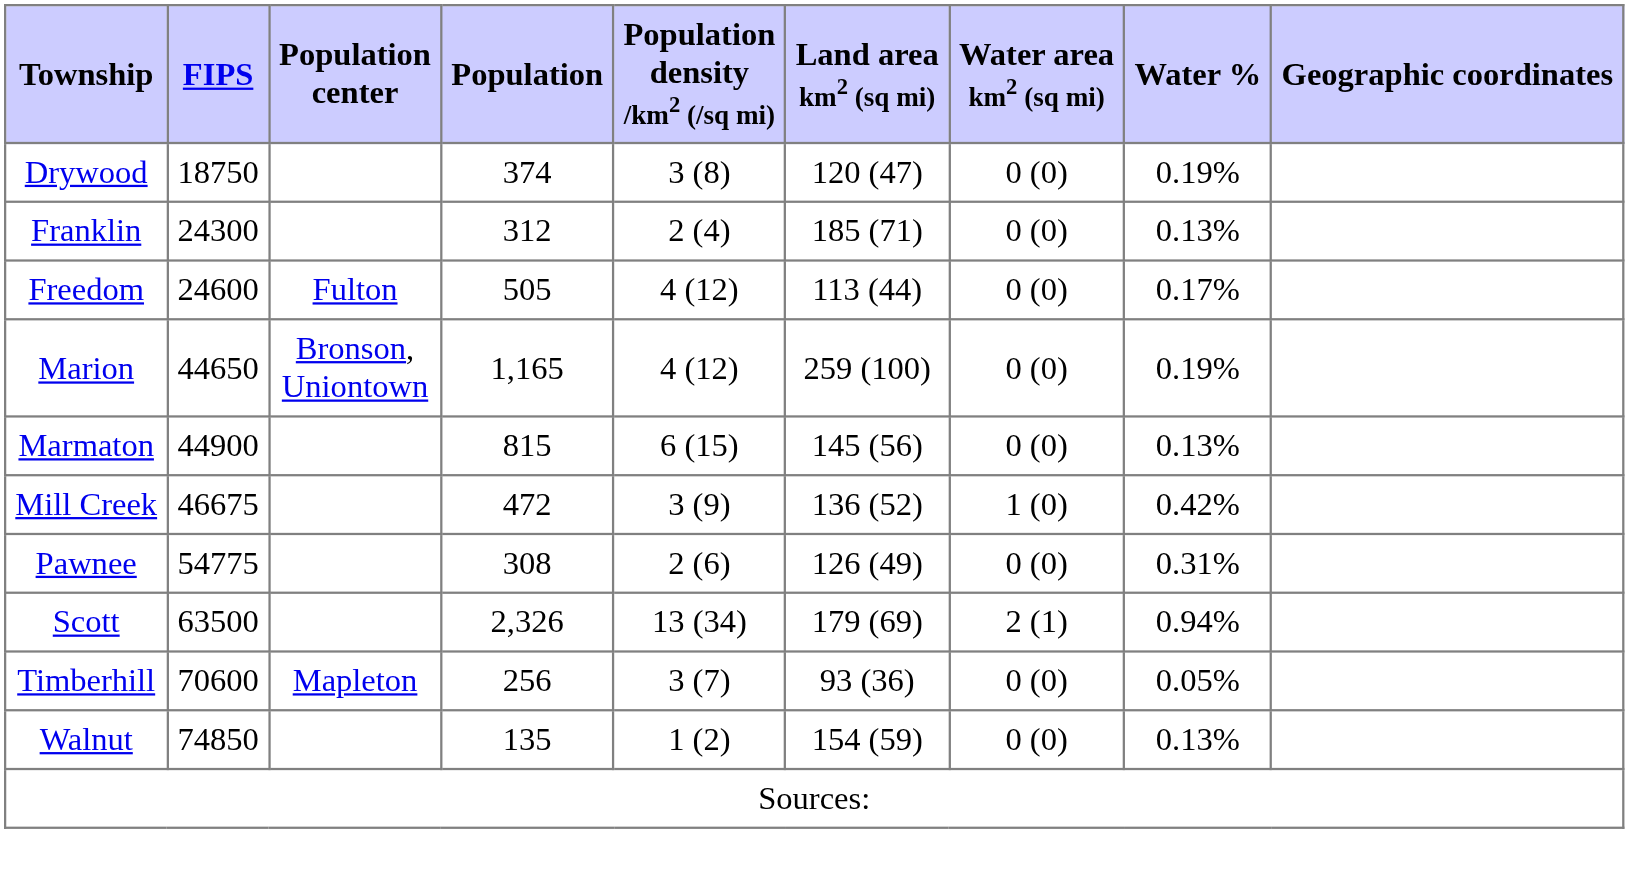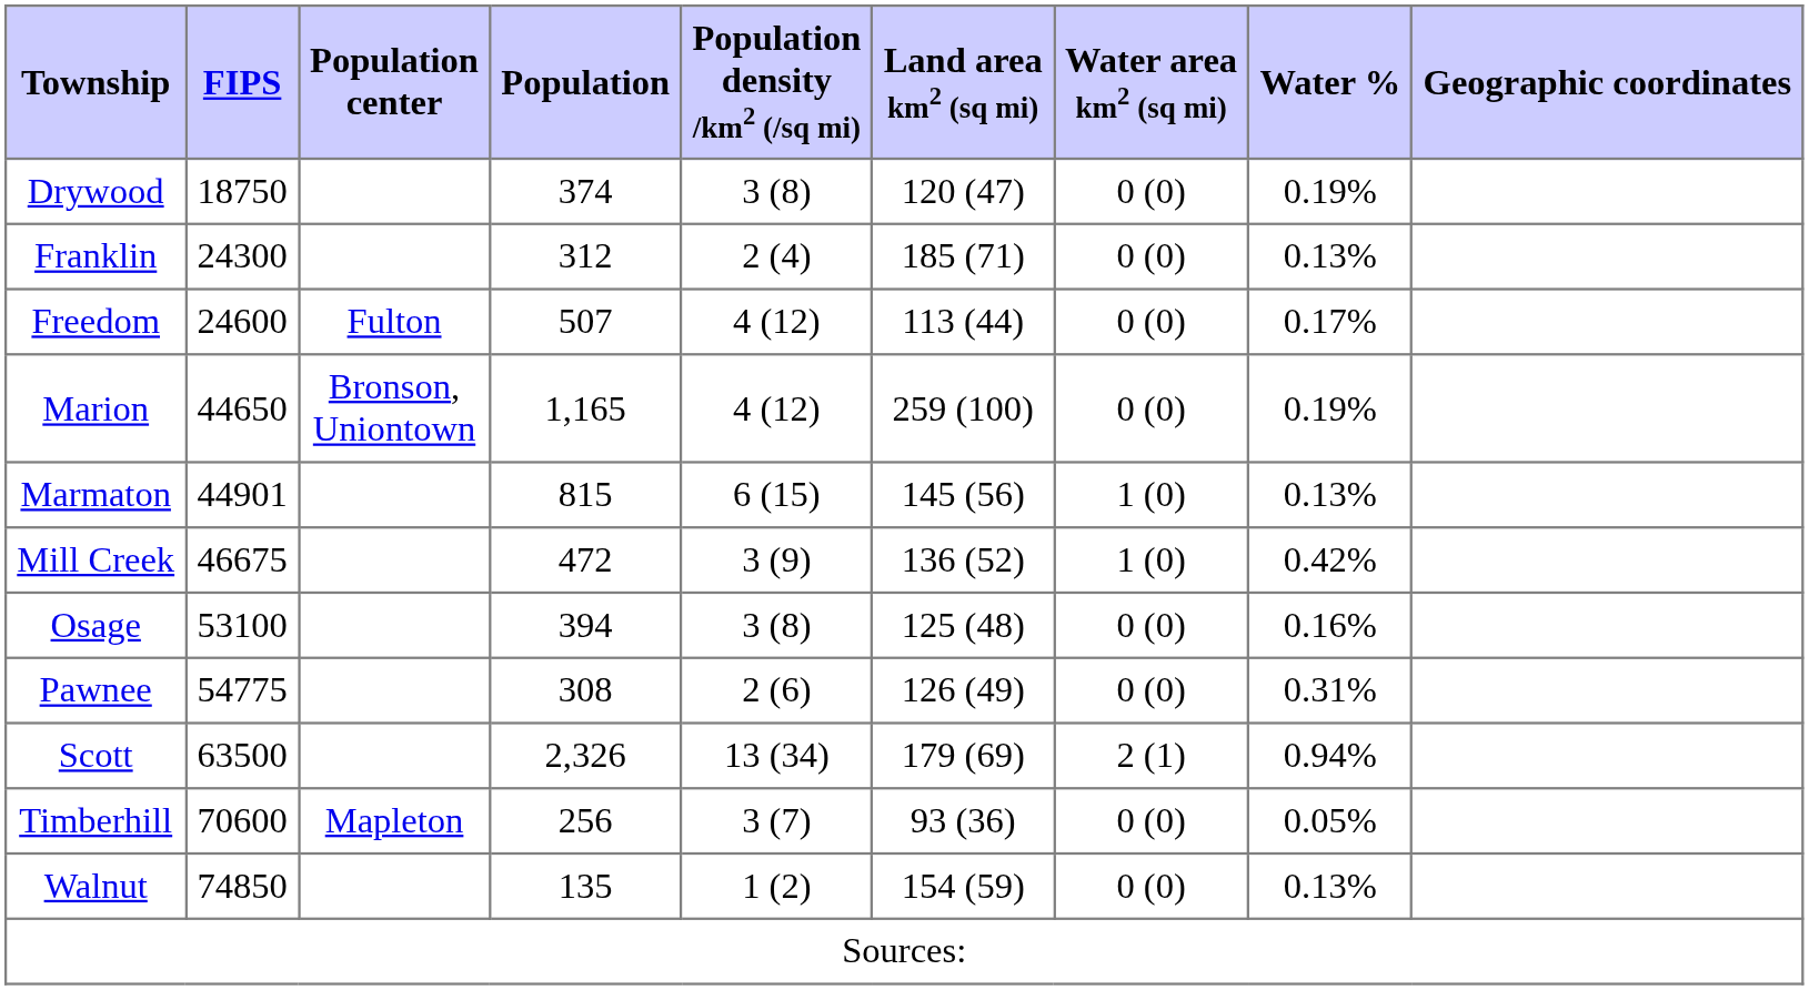 <table class="toccolours" border=1 cellspacing=0 cellpadding=4 style="text-align:center; border-collapse:collapse; font-size:90%;">
 <tr style="background:#ccccff">
 <th>Township</th>
 <th><a href='#'>FIPS</a></th>
 <th>Population<br>center</th>
 <th>Population</th>
 <th>Population<br>density<br><small>/km<sup>2</sup> (/sq mi)</small></th>
 <th>Land area<br><small>km<sup>2</sup> (sq mi)</small></th>
 <th>Water area<br><small>km<sup>2</sup> (sq mi)</small></th>
 <th>Water %</th>
 <th>Geographic coordinates</th>
 </tr>
 <tr>
 <td><a href='#'>Drywood</a></td>
 <td>18750</td>
 <td></td>
 <td>374</td>
 <td>3 (8)</td>
 <td>120 (47)</td>
 <td>0 (0)</td>
 <td>0.19%</td>
 <td></td>
 </tr>
 <tr>
 <td><a href='#'>Franklin</a></td>
 <td>24300</td>
 <td></td>
 <td>312</td>
 <td>2 (4)</td>
 <td>185 (71)</td>
 <td>0 (0)</td>
 <td>0.13%</td>
 <td></td>
 </tr>
 <tr>
 <td><a href='#'>Freedom</a></td>
 <td>24600</td>
 <td><a href='#'>Fulton</a></td>
-<td>505</td>
+<td>507</td>
 <td>4 (12)</td>
 <td>113 (44)</td>
 <td>0 (0)</td>
 <td>0.17%</td>
 <td></td>
 </tr>
 <tr>
 <td><a href='#'>Marion</a></td>
 <td>44650</td>
 <td><a href='#'>Bronson</a>,<br> <a href='#'>Uniontown</a></td>
 <td>1,165</td>
 <td>4 (12)</td>
 <td>259 (100)</td>
 <td>0 (0)</td>
 <td>0.19%</td>
 <td></td>
 </tr>
 <tr>
 <td><a href='#'>Marmaton</a></td>
-<td>44900</td>
+<td>44901</td>
 <td></td>
 <td>815</td>
 <td>6 (15)</td>
 <td>145 (56)</td>
-<td>0 (0)</td>
+<td>1 (0)</td>
 <td>0.13%</td>
 <td></td>
 </tr>
 <tr>
 <td><a href='#'>Mill Creek</a></td>
 <td>46675</td>
 <td></td>
 <td>472</td>
 <td>3 (9)</td>
 <td>136 (52)</td>
 <td>1 (0)</td>
 <td>0.42%</td>
+<td></td>
+</tr>
+<tr>
+<td><a href='#'>Osage</a></td>
+<td>53100</td>
+<td></td>
+<td>394</td>
+<td>3 (8)</td>
+<td>125 (48)</td>
+<td>0 (0)</td>
+<td>0.16%</td>
 <td></td>
 </tr>
 <tr>
 <td><a href='#'>Pawnee</a></td>
 <td>54775</td>
 <td></td>
 <td>308</td>
 <td>2 (6)</td>
 <td>126 (49)</td>
 <td>0 (0)</td>
 <td>0.31%</td>
 <td></td>
 </tr>
 <tr>
 <td><a href='#'>Scott</a></td>
 <td>63500</td>
 <td></td>
 <td>2,326</td>
 <td>13 (34)</td>
 <td>179 (69)</td>
 <td>2 (1)</td>
 <td>0.94%</td>
 <td></td>
 </tr>
 <tr>
 <td><a href='#'>Timberhill</a></td>
 <td>70600</td>
 <td><a href='#'>Mapleton</a></td>
 <td>256</td>
 <td>3 (7)</td>
 <td>93 (36)</td>
 <td>0 (0)</td>
 <td>0.05%</td>
 <td></td>
 </tr>
 <tr>
 <td><a href='#'>Walnut</a></td>
 <td>74850</td>
 <td></td>
 <td>135</td>
 <td>1 (2)</td>
 <td>154 (59)</td>
 <td>0 (0)</td>
 <td>0.13%</td>
 <td></td>
 </tr>
 <tr>
 <td colspan=9>Sources: </td>
 </tr>
 </table>
